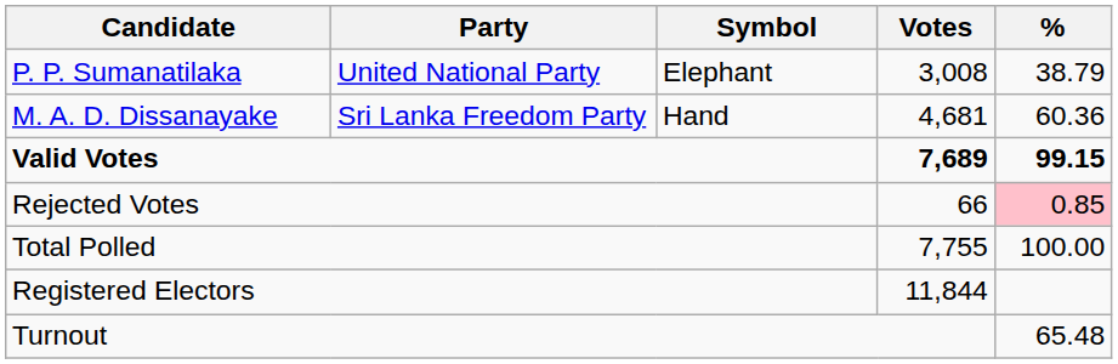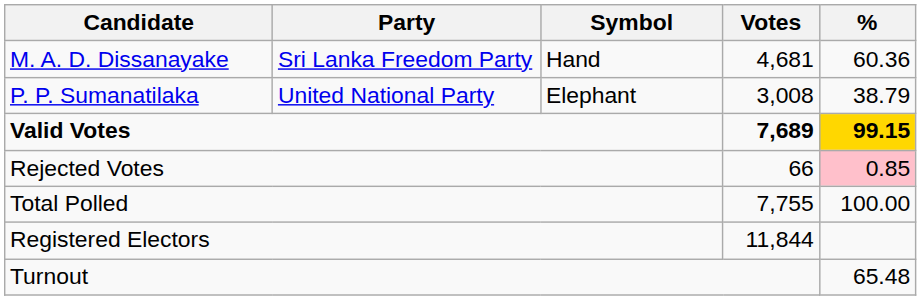 <table class="wikitable" border="1" style="text-align:right;">
 <tr>
 <th align=left width="180">Candidate</th>
 <th align=left width="180">Party</th>
 <th align=left width="120">Symbol</th>
 <th align=left width="60">Votes</th>
 <th align=left width="60">%</th>
 </tr>
 <tr>
+<td align=left><a href='#'>M. A. D. Dissanayake</a></td>
+<td align=left><a href='#'>Sri Lanka Freedom Party</a></td>
+<td align=left>Hand</td>
+<td align=right>4,681</td>
+<td align=right>60.36</td>
+</tr>
+<tr>
 <td align=left><a href='#'>P. P. Sumanatilaka</a></td>
 <td align=left><a href='#'>United National Party</a></td>
 <td align=left>Elephant</td>
 <td align=right>3,008</td>
 <td align=right>38.79</td>
 </tr>
 <tr>
-<td align=left><a href='#'>M. A. D. Dissanayake</a></td>
-<td align=left><a href='#'>Sri Lanka Freedom Party</a></td>
-<td align=left>Hand</td>
-<td align=right>4,681</td>
-<td align=right>60.36</td>
-</tr>
-<tr>
 <td align=left colspan=3><strong>Valid Votes</strong></td>
 <td><strong>7,689</strong></td>
-<td><strong>99.15</strong></td>
+<td style="background: gold;"><strong>99.15</strong></td>
 </tr>
 <tr>
 <td align=left colspan=3>Rejected Votes</td>
 <td align=right>66</td>
 <td align=right style="background: pink;">0.85</td>
 </tr>
 <tr>
 <td align=left colspan=3>Total Polled</td>
 <td align=right>7,755</td>
 <td align=right>100.00</td>
 </tr>
 <tr>
 <td align=left colspan=3>Registered Electors</td>
 <td align=right>11,844</td>
 <td></td>
 </tr>
 <tr>
 <td align=left colspan=4>Turnout</td>
 <td align=right>65.48</td>
 </tr>
 </table>
